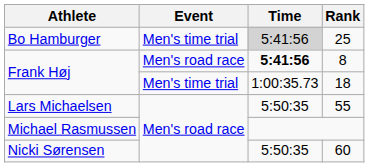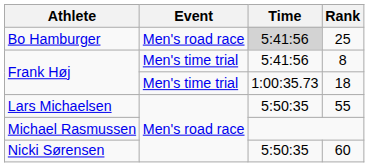 <table class=wikitable style="font-size:90%">
 <tr>
 <th>Athlete</th>
 <th>Event</th>
 <th>Time</th>
 <th>Rank</th>
 </tr>
 <tr align=center>
 <td align=left><a href='#'>Bo Hamburger</a></td>
-<td align=left><a href='#'>Men's time trial</a></td>
+<td align=left><a href='#'>Men's road race</a></td>
 <td style="background: lightgrey;">5:41:56</td>
 <td>25</td>
 </tr>
 <tr align=center>
 <td align=left rowspan=2><a href='#'>Frank Høj</a></td>
-<td align=left><a href='#'>Men's road race</a></td>
-<td><strong>5:41:56</strong></td>
+<td align=left><a href='#'>Men's time trial</a></td>
+<td>5:41:56</td>
 <td>8</td>
 </tr>
 <tr align=center>
 <td align=left><a href='#'>Men's time trial</a></td>
 <td>1:00:35.73</td>
 <td>18</td>
 </tr>
 <tr align=center>
 <td align=left><a href='#'>Lars Michaelsen</a></td>
 <td align=left rowspan=3><a href='#'>Men's road race</a></td>
 <td>5:50:35</td>
 <td>55</td>
 </tr>
 <tr align=center>
 <td align=left><a href='#'>Michael Rasmussen</a></td>
 <td colspan=2></td>
 </tr>
 <tr align=center>
 <td align=left><a href='#'>Nicki Sørensen</a></td>
 <td>5:50:35</td>
 <td>60</td>
 </tr>
 </table>
